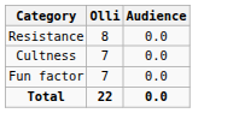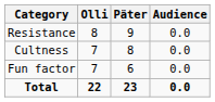 <table class="wikitable" style="text-align:center;">
 <tr>
 <th>Category</th>
 <th>Olli</th>
+<th>Päter</th>
 <th>Audience</th>
 </tr>
 <tr>
 <td>Resistance</td>
 <td>8</td>
+<td>9</td>
 <td>0.0</td>
 </tr>
 <tr>
 <td>Cultness</td>
 <td>7</td>
+<td>8</td>
 <td>0.0</td>
 </tr>
 <tr>
 <td>Fun factor</td>
 <td>7</td>
+<td>6</td>
 <td>0.0</td>
 </tr>
 <tr>
 <td><strong>Total</strong></td>
 <td><strong>22</strong></td>
+<td><strong>23</strong></td>
 <td><strong>0.0</strong></td>
 </tr>
 </table>
